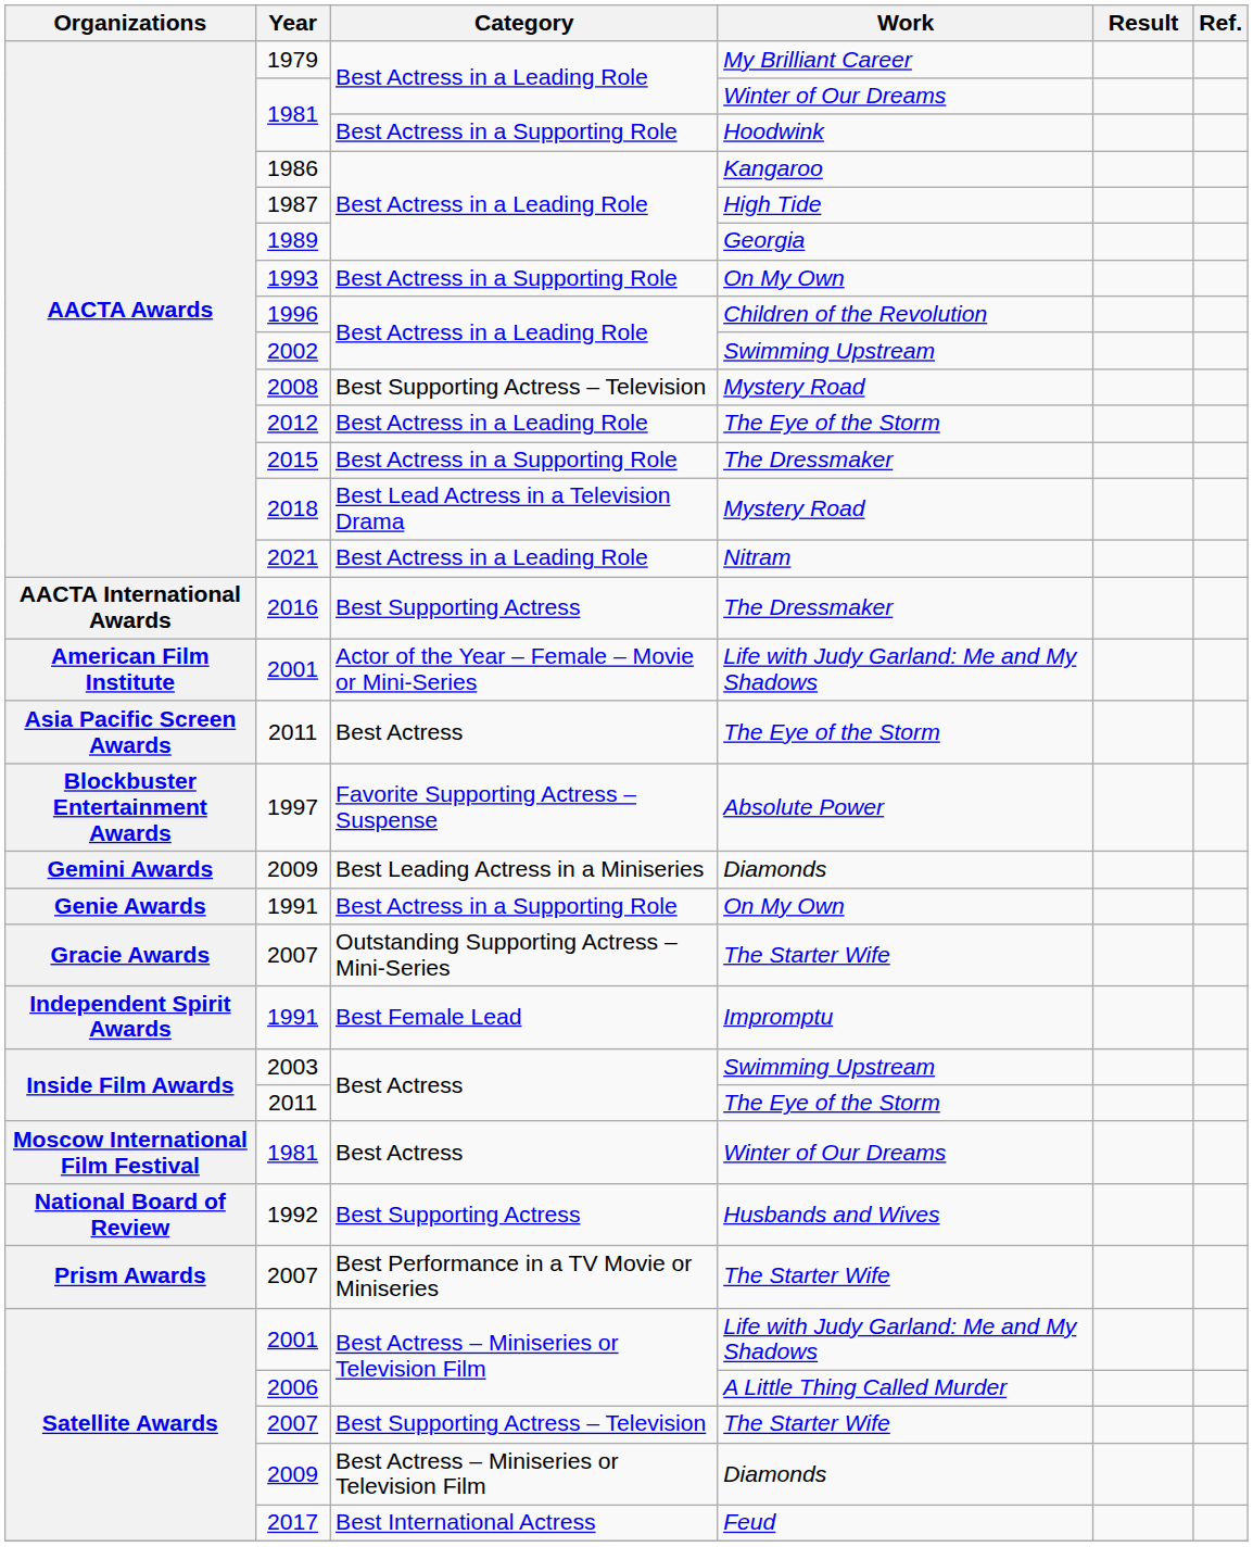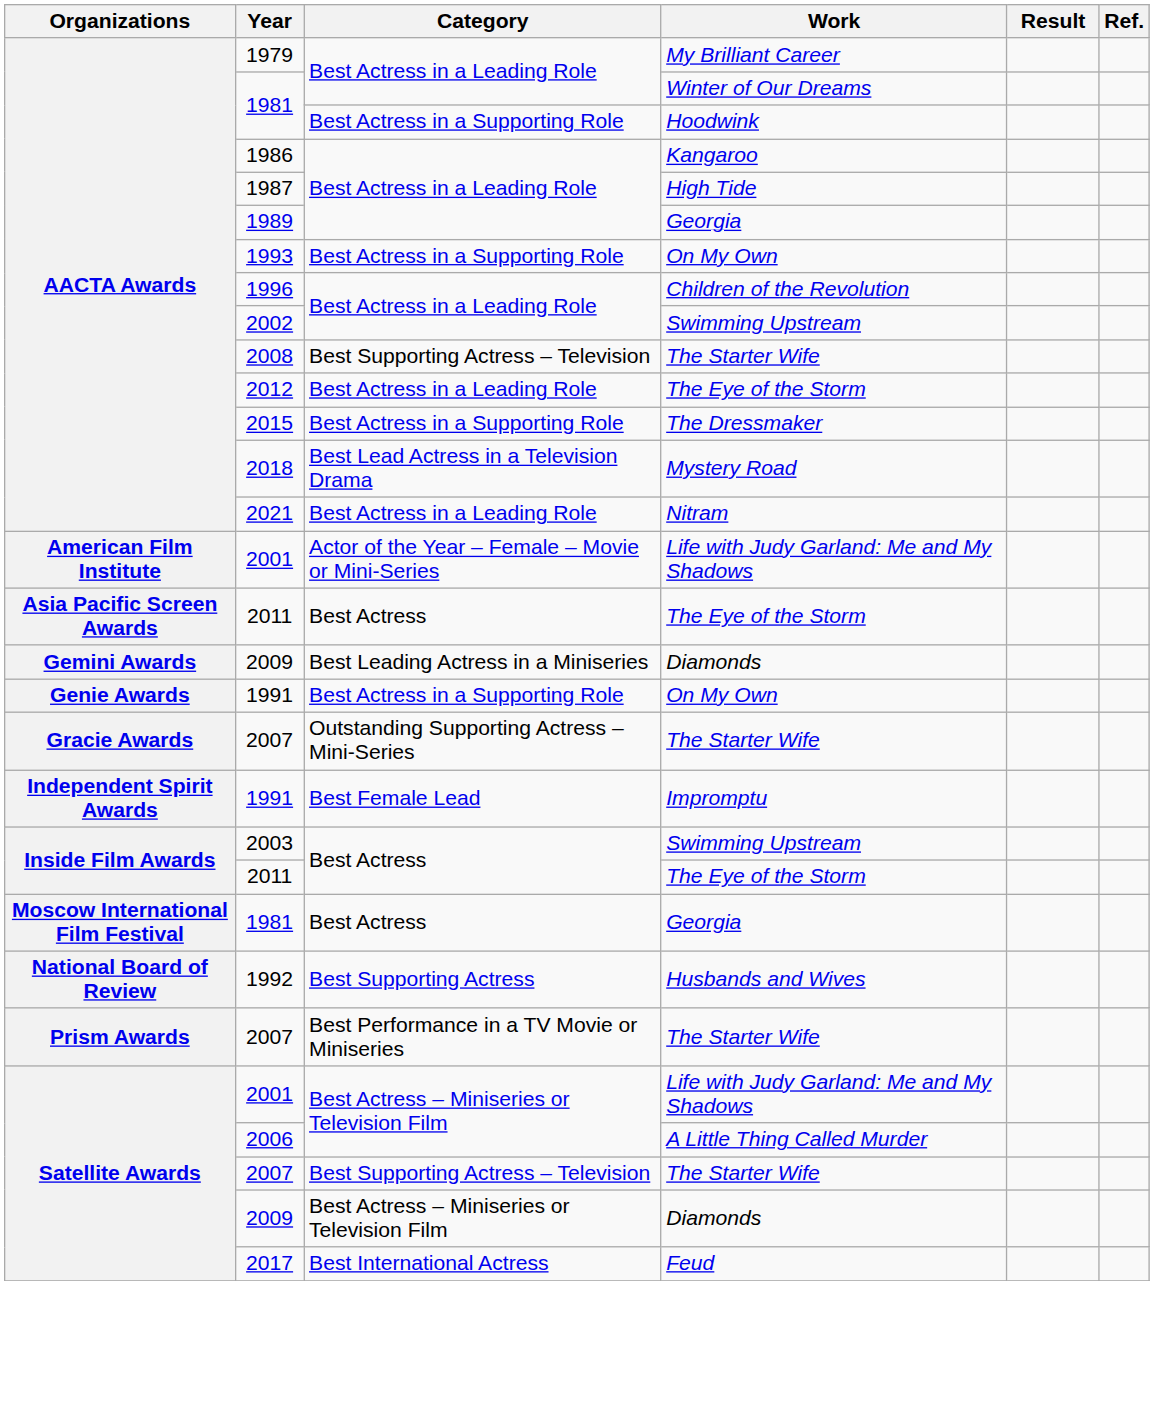 <table class="wikitable sortable plainrowheaders">
 <tr>
 <th scope="col" style="width:20%;">Organizations</th>
 <th scope="col" style="width:6%;">Year</th>
 <th scope="col" style="width:31%;">Category</th>
 <th scope="col" style="width:30%;">Work</th>
 <th scope="col" style="width:8%;">Result</th>
 <th scope="col" style="width:4%;" class="unsortable">Ref.</th>
 </tr>
 <tr>
 <th rowspan="14" scope="row"><a href='#'>AACTA Awards</a></th>
 <td style="text-align:center;">1979</td>
 <td rowspan="2"><a href='#'>Best Actress in a Leading Role</a></td>
 <td><em><a href='#'>My Brilliant Career</a></em></td>
 <td></td>
 <td style="text-align:center;"></td>
 </tr>
 <tr>
 <td rowspan="2" style="text-align:center;"><a href='#'>1981</a></td>
 <td><em><a href='#'>Winter of Our Dreams</a></em></td>
 <td></td>
 <td style="text-align:center;"></td>
 </tr>
 <tr>
 <td><a href='#'>Best Actress in a Supporting Role</a></td>
 <td><em><a href='#'>Hoodwink</a></em></td>
 <td></td>
 <td style="text-align:center;"></td>
 </tr>
 <tr>
 <td style="text-align:center;">1986</td>
 <td rowspan="3"><a href='#'>Best Actress in a Leading Role</a></td>
 <td><em><a href='#'>Kangaroo</a></em></td>
 <td></td>
 <td style="text-align:center;"></td>
 </tr>
 <tr>
 <td style="text-align:center;">1987</td>
 <td><em><a href='#'>High Tide</a></em></td>
 <td></td>
 <td style="text-align:center;"></td>
 </tr>
 <tr>
 <td style="text-align:center;"><a href='#'>1989</a></td>
 <td><em><a href='#'>Georgia</a></em></td>
 <td></td>
 <td style="text-align:center;"></td>
 </tr>
 <tr>
 <td style="text-align:center;"><a href='#'>1993</a></td>
 <td><a href='#'>Best Actress in a Supporting Role</a></td>
 <td><em><a href='#'>On My Own</a></em></td>
 <td></td>
 <td style="text-align:center;"></td>
 </tr>
 <tr>
 <td style="text-align:center;"><a href='#'>1996</a></td>
 <td rowspan="2"><a href='#'>Best Actress in a Leading Role</a></td>
 <td><em><a href='#'>Children of the Revolution</a></em></td>
 <td></td>
 <td style="text-align:center;"></td>
 </tr>
 <tr>
 <td style="text-align:center;"><a href='#'>2002</a></td>
 <td><em><a href='#'>Swimming Upstream</a></em></td>
 <td></td>
 <td style="text-align:center;"></td>
 </tr>
 <tr>
 <td style="text-align:center;"><a href='#'>2008</a></td>
 <td>Best Supporting Actress – Television</td>
-<td><em><a href='#'>Mystery Road</a></em></td>
+<td><em><a href='#'>The Starter Wife</a></em></td>
 <td></td>
 <td style="text-align:center;"></td>
 </tr>
 <tr>
 <td style="text-align:center;"><a href='#'>2012</a></td>
 <td><a href='#'>Best Actress in a Leading Role</a></td>
 <td><em><a href='#'>The Eye of the Storm</a></em></td>
 <td></td>
 <td style="text-align:center;"></td>
 </tr>
 <tr>
 <td style="text-align:center;"><a href='#'>2015</a></td>
 <td><a href='#'>Best Actress in a Supporting Role</a></td>
 <td><em><a href='#'>The Dressmaker</a></em></td>
 <td></td>
 <td style="text-align:center;"></td>
 </tr>
 <tr>
 <td style="text-align:center;"><a href='#'>2018</a></td>
 <td><a href='#'>Best Lead Actress in a Television Drama</a></td>
 <td><em><a href='#'>Mystery Road</a></em></td>
 <td></td>
 <td style="text-align:center;"></td>
 </tr>
 <tr>
 <td style="text-align:center;"><a href='#'>2021</a></td>
 <td><a href='#'>Best Actress in a Leading Role</a></td>
 <td><em><a href='#'>Nitram</a></em></td>
 <td></td>
 <td style="text-align:center;"></td>
 </tr>
 <tr>
-<th rowspan="1" scope="row">AACTA International Awards</th>
-<td style="text-align:center;"><a href='#'>2016</a></td>
-<td><a href='#'>Best Supporting Actress</a></td>
-<td><em><a href='#'>The Dressmaker</a></em></td>
-<td></td>
-<td style="text-align:center;"></td>
-</tr>
-<tr>
 <th rowspan="1" scope="row"><a href='#'>American Film Institute</a></th>
 <td style="text-align:center;"><a href='#'>2001</a></td>
 <td><a href='#'>Actor of the Year – Female – Movie or Mini-Series</a></td>
 <td><em><a href='#'>Life with Judy Garland: Me and My Shadows</a></em></td>
 <td></td>
 <td style="text-align:center;"></td>
 </tr>
 <tr>
 <th rowspan="1" scope="row"><a href='#'>Asia Pacific Screen Awards</a></th>
 <td style="text-align:center;">2011</td>
 <td>Best Actress</td>
 <td><em><a href='#'>The Eye of the Storm</a></em></td>
-<td></td>
-<td style="text-align:center;"></td>
-</tr>
-<tr>
-<th rowspan="1" scope="row"><a href='#'>Blockbuster Entertainment Awards</a></th>
-<td style="text-align:center;">1997</td>
-<td><a href='#'>Favorite Supporting Actress – Suspense</a></td>
-<td><em><a href='#'>Absolute Power</a></em></td>
 <td></td>
 <td style="text-align:center;"></td>
 </tr>
 <tr>
 <th rowspan="1" scope="row"><a href='#'>Gemini Awards</a></th>
 <td style="text-align:center;">2009</td>
 <td>Best Leading Actress in a Miniseries</td>
 <td><em>Diamonds</em></td>
 <td></td>
 <td style="text-align:center;"></td>
 </tr>
 <tr>
 <th rowspan="1" scope="row"><a href='#'>Genie Awards</a></th>
 <td style="text-align:center;">1991</td>
 <td><a href='#'>Best Actress in a Supporting Role</a></td>
 <td><em><a href='#'>On My Own</a></em></td>
 <td></td>
 <td style="text-align:center;"></td>
 </tr>
 <tr>
 <th rowspan="1" scope="row"><a href='#'>Gracie Awards</a></th>
 <td style="text-align:center;">2007</td>
 <td>Outstanding Supporting Actress – Mini-Series</td>
 <td><em><a href='#'>The Starter Wife</a></em></td>
 <td></td>
 <td style="text-align:center;"></td>
 </tr>
 <tr>
 <th rowspan="1" scope="row"><a href='#'>Independent Spirit Awards</a></th>
 <td style="text-align:center;"><a href='#'>1991</a></td>
 <td><a href='#'>Best Female Lead</a></td>
 <td><em><a href='#'>Impromptu</a></em></td>
 <td></td>
 <td style="text-align:center;"></td>
 </tr>
 <tr>
 <th rowspan="2" scope="row"><a href='#'>Inside Film Awards</a></th>
 <td style="text-align:center;">2003</td>
 <td rowspan="2">Best Actress</td>
 <td><em><a href='#'>Swimming Upstream</a></em></td>
 <td></td>
 <td style="text-align:center;"></td>
 </tr>
 <tr>
 <td style="text-align:center;">2011</td>
 <td><em><a href='#'>The Eye of the Storm</a></em></td>
 <td></td>
 <td style="text-align:center;"></td>
 </tr>
 <tr>
 <th rowspan="1" scope="row"><a href='#'>Moscow International Film Festival</a></th>
 <td style="text-align:center;"><a href='#'>1981</a></td>
 <td>Best Actress</td>
-<td><em><a href='#'>Winter of Our Dreams</a></em></td>
+<td><em><a href='#'>Georgia</a></em></td>
 <td></td>
 <td style="text-align:center;"></td>
 </tr>
 <tr>
 <th rowspan="1" scope="row"><a href='#'>National Board of Review</a></th>
 <td style="text-align:center;">1992</td>
 <td><a href='#'>Best Supporting Actress</a></td>
 <td><em><a href='#'>Husbands and Wives</a></em></td>
 <td></td>
 <td style="text-align:center;"></td>
 </tr>
 <tr>
 <th rowspan="1" scope="row"><a href='#'>Prism Awards</a></th>
 <td style="text-align:center;">2007</td>
 <td>Best Performance in a TV Movie or Miniseries</td>
 <td><em><a href='#'>The Starter Wife</a></em></td>
 <td></td>
 <td style="text-align:center;"></td>
 </tr>
 <tr>
 <th rowspan="5" scope="row"><a href='#'>Satellite Awards</a></th>
 <td style="text-align:center;"><a href='#'>2001</a></td>
 <td rowspan="2"><a href='#'>Best Actress – Miniseries or Television Film</a></td>
 <td><em><a href='#'>Life with Judy Garland: Me and My Shadows</a></em></td>
 <td></td>
 <td style="text-align:center;"></td>
 </tr>
 <tr>
 <td style="text-align:center;"><a href='#'>2006</a></td>
 <td><em><a href='#'>A Little Thing Called Murder</a></em></td>
 <td></td>
 <td style="text-align:center;"></td>
 </tr>
 <tr>
 <td style="text-align:center;"><a href='#'>2007</a></td>
 <td><a href='#'>Best Supporting Actress – Television</a></td>
 <td><em><a href='#'>The Starter Wife</a></em></td>
 <td></td>
 <td style="text-align:center;"></td>
 </tr>
 <tr>
 <td style="text-align:center;"><a href='#'>2009</a></td>
 <td>Best Actress – Miniseries or Television Film</td>
 <td><em>Diamonds</em></td>
 <td></td>
 <td style="text-align:center;"></td>
 </tr>
 <tr>
 <td style="text-align:center;"><a href='#'>2017</a></td>
 <td><a href='#'>Best International Actress</a></td>
 <td><em><a href='#'>Feud</a></em></td>
 <td></td>
 <td style="text-align:center;"></td>
 </tr>
 <tr>
 </tr>
 </table>
